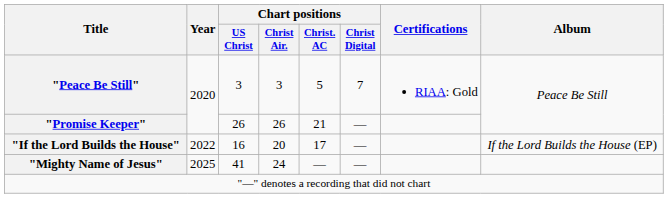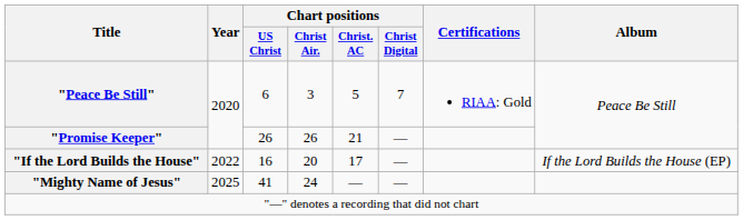 <table class="wikitable plainrowheaders" style="text-align:center;">
 <tr>
 <th rowspan="2" style="width:14em;">Title</th>
 <th rowspan="2">Year</th>
 <th colspan="4">Chart positions</th>
 <th rowspan="2"><a href='#'>Certifications</a></th>
 <th rowspan="2" style="width:14em;">Album</th>
 </tr>
 <tr style="font-size:smaller;">
 <th width="45"><a href='#'>US<br>Christ</a><br></th>
 <th width="45"><a href='#'>Christ<br>Air.</a><br></th>
 <th width="45"><a href='#'>Christ.<br>AC</a></th>
 <th width="45"><a href='#'>Christ<br>Digital</a><br></th>
 </tr>
 <tr>
 <th scope="row">"<a href='#'>Peace Be Still</a>"</th>
 <td rowspan="2">2020</td>
-<td>3<br></td>
+<td>6<br></td>
 <td>3<br></td>
 <td>5<br></td>
 <td>7<br></td>
 <td><br><ul><li><a href='#'>RIAA</a>: Gold</li></ul></td>
 <td rowspan="2"><em>Peace Be Still</em></td>
 </tr>
 <tr>
 <th scope="row">"<a href='#'>Promise Keeper</a>"</th>
 <td>26<br></td>
 <td>26<br></td>
 <td>21<br></td>
 <td>—</td>
 <td></td>
 </tr>
 <tr>
 <th scope="row">"If the Lord Builds the House"</th>
 <td>2022</td>
 <td>16<br></td>
 <td>20<br></td>
 <td>17<br></td>
 <td>—</td>
 <td></td>
 <td><em>If the Lord Builds the House</em> (EP)</td>
 </tr>
 <tr>
 <th scope="row">"Mighty Name of Jesus"</th>
 <td>2025</td>
 <td>41<br></td>
 <td>24<br></td>
 <td>—</td>
 <td>—</td>
 <td></td>
 <td></td>
 </tr>
 <tr>
 <td colspan="9" style="font-size:90%">"—" denotes a recording that did not chart</td>
 </tr>
 </table>
